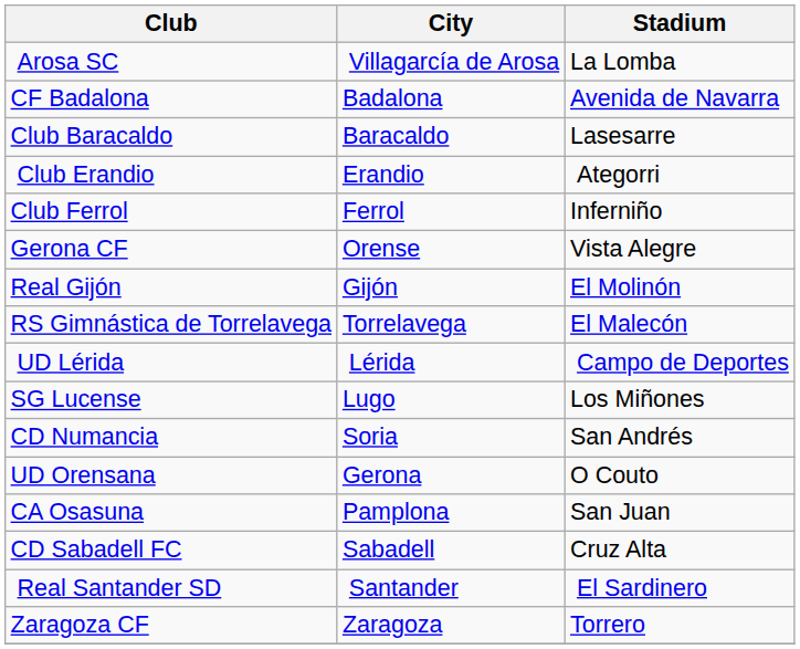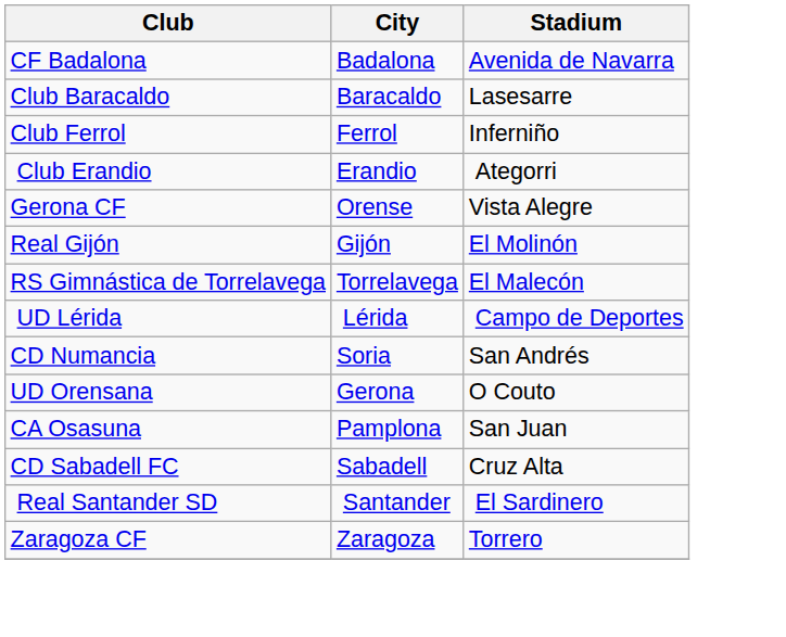 <table class="wikitable sortable" style="text-align: left;">
 <tr>
 <th>Club</th>
 <th>City</th>
 <th>Stadium</th>
-</tr>
-<tr>
-<td> <a href='#'>Arosa SC</a></td>
-<td> <a href='#'>Villagarcía de Arosa</a></td>
-<td>La Lomba</td>
 </tr>
 <tr>
 <td><a href='#'>CF Badalona</a></td>
 <td><a href='#'>Badalona</a></td>
 <td><a href='#'>Avenida de Navarra</a></td>
 </tr>
 <tr>
 <td><a href='#'>Club Baracaldo</a></td>
 <td><a href='#'>Baracaldo</a></td>
 <td>Lasesarre</td>
 </tr>
 <tr>
+<td><a href='#'>Club Ferrol</a></td>
+<td><a href='#'>Ferrol</a></td>
+<td>Inferniño</td>
+</tr>
+<tr>
 <td> <a href='#'>Club Erandio</a></td>
 <td><a href='#'>Erandio</a></td>
 <td> Ategorri</td>
-</tr>
-<tr>
-<td><a href='#'>Club Ferrol</a></td>
-<td><a href='#'>Ferrol</a></td>
-<td>Inferniño</td>
 </tr>
 <tr>
 <td><a href='#'>Gerona CF</a></td>
 <td><a href='#'>Orense</a></td>
 <td>Vista Alegre</td>
 </tr>
 <tr>
 <td><a href='#'>Real Gijón</a></td>
 <td><a href='#'>Gijón</a></td>
 <td><a href='#'>El Molinón</a></td>
 </tr>
 <tr>
 <td><a href='#'>RS Gimnástica de Torrelavega</a></td>
 <td><a href='#'>Torrelavega</a></td>
 <td><a href='#'>El Malecón</a></td>
 </tr>
 <tr>
 <td> <a href='#'>UD Lérida</a></td>
 <td> <a href='#'>Lérida</a></td>
 <td> <a href='#'>Campo de Deportes</a></td>
-</tr>
-<tr>
-<td><a href='#'>SG Lucense</a></td>
-<td><a href='#'>Lugo</a></td>
-<td>Los Miñones</td>
 </tr>
 <tr>
 <td><a href='#'>CD Numancia</a></td>
 <td><a href='#'>Soria</a></td>
 <td>San Andrés</td>
 </tr>
 <tr>
 <td><a href='#'>UD Orensana</a></td>
 <td><a href='#'>Gerona</a></td>
 <td>O Couto</td>
 </tr>
 <tr>
 <td><a href='#'>CA Osasuna</a></td>
 <td><a href='#'>Pamplona</a></td>
 <td>San Juan</td>
 </tr>
 <tr>
 <td><a href='#'>CD Sabadell FC</a></td>
 <td><a href='#'>Sabadell</a></td>
 <td>Cruz Alta</td>
 </tr>
 <tr>
 <td> <a href='#'>Real Santander SD</a></td>
 <td> <a href='#'>Santander</a></td>
 <td> <a href='#'>El Sardinero</a></td>
 </tr>
 <tr>
 <td><a href='#'>Zaragoza CF</a></td>
 <td><a href='#'>Zaragoza</a></td>
 <td><a href='#'>Torrero</a></td>
 </tr>
 <tr>
 </tr>
 </table>
